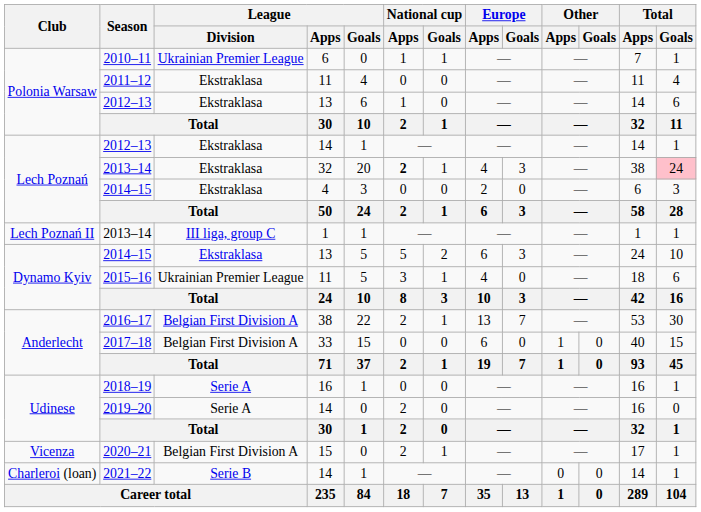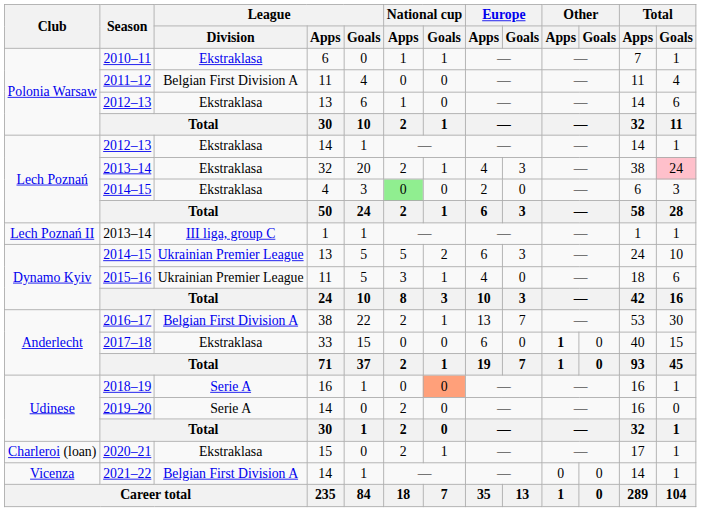 <table class="wikitable" style="text-align: center;">
 <tr>
 <th rowspan="2">Club</th>
 <th rowspan="2">Season</th>
 <th colspan="3">League</th>
 <th colspan="2">National cup</th>
 <th colspan="2"><a href='#'>Europe</a></th>
 <th colspan="2">Other</th>
 <th colspan="2">Total</th>
 </tr>
 <tr>
 <th>Division</th>
 <th>Apps</th>
 <th>Goals</th>
 <th>Apps</th>
 <th>Goals</th>
 <th>Apps</th>
 <th>Goals</th>
 <th>Apps</th>
 <th>Goals</th>
 <th>Apps</th>
 <th>Goals</th>
 </tr>
 <tr>
 <td rowspan="4"><a href='#'>Polonia Warsaw</a></td>
 <td><a href='#'>2010–11</a></td>
-<td><a href='#'>Ukrainian Premier League</a></td>
+<td><a href='#'>Ekstraklasa</a></td>
 <td>6</td>
 <td>0</td>
 <td>1</td>
 <td>1</td>
 <td colspan="2">—</td>
 <td colspan="2">—</td>
 <td>7</td>
 <td>1</td>
 </tr>
 <tr>
 <td><a href='#'>2011–12</a></td>
-<td>Ekstraklasa</td>
+<td>Belgian First Division A</td>
 <td>11</td>
 <td>4</td>
 <td>0</td>
 <td>0</td>
 <td colspan="2">—</td>
 <td colspan="2">—</td>
 <td>11</td>
 <td>4</td>
 </tr>
 <tr>
 <td><a href='#'>2012–13</a></td>
 <td>Ekstraklasa</td>
 <td>13</td>
 <td>6</td>
 <td>1</td>
 <td>0</td>
 <td colspan="2">—</td>
 <td colspan="2">—</td>
 <td>14</td>
 <td>6</td>
 </tr>
 <tr>
 <th colspan="2">Total</th>
 <th>30</th>
 <th>10</th>
 <th>2</th>
 <th>1</th>
 <th colspan="2">—</th>
 <th colspan="2">—</th>
 <th>32</th>
 <th>11</th>
 </tr>
 <tr>
 <td rowspan="4"><a href='#'>Lech Poznań</a></td>
 <td><a href='#'>2012–13</a></td>
 <td>Ekstraklasa</td>
 <td>14</td>
 <td>1</td>
 <td colspan="2">—</td>
 <td colspan="2">—</td>
 <td colspan="2">—</td>
 <td>14</td>
 <td>1</td>
 </tr>
 <tr>
 <td><a href='#'>2013–14</a></td>
 <td>Ekstraklasa</td>
 <td>32</td>
 <td>20</td>
-<td><strong>2</strong></td>
+<td>2</td>
 <td>1</td>
 <td>4</td>
 <td>3</td>
 <td colspan="2">—</td>
 <td>38</td>
 <td style="background: pink;">24</td>
 </tr>
 <tr>
 <td><a href='#'>2014–15</a></td>
 <td>Ekstraklasa</td>
 <td>4</td>
 <td>3</td>
-<td>0</td>
+<td style="background: lightgreen;">0</td>
 <td>0</td>
 <td>2</td>
 <td>0</td>
 <td colspan="2">—</td>
 <td>6</td>
 <td>3</td>
 </tr>
 <tr>
 <th colspan="2">Total</th>
 <th>50</th>
 <th>24</th>
 <th>2</th>
 <th>1</th>
 <th>6</th>
 <th>3</th>
 <th colspan="2">—</th>
 <th>58</th>
 <th>28</th>
 </tr>
 <tr>
 <td><a href='#'>Lech Poznań II</a></td>
 <td>2013–14</td>
 <td><a href='#'>III liga, group C</a></td>
 <td>1</td>
 <td>1</td>
 <td colspan="2">—</td>
 <td colspan="2">—</td>
 <td colspan="2">—</td>
 <td>1</td>
 <td>1</td>
 </tr>
 <tr>
 <td rowspan="3"><a href='#'>Dynamo Kyiv</a></td>
 <td><a href='#'>2014–15</a></td>
-<td><a href='#'>Ekstraklasa</a></td>
+<td><a href='#'>Ukrainian Premier League</a></td>
 <td>13</td>
 <td>5</td>
 <td>5</td>
 <td>2</td>
 <td>6</td>
 <td>3</td>
 <td colspan="2">—</td>
 <td>24</td>
 <td>10</td>
 </tr>
 <tr>
 <td><a href='#'>2015–16</a></td>
 <td>Ukrainian Premier League</td>
 <td>11</td>
 <td>5</td>
 <td>3</td>
 <td>1</td>
 <td>4</td>
 <td>0</td>
 <td colspan="2">—</td>
 <td>18</td>
 <td>6</td>
 </tr>
 <tr>
 <th colspan="2">Total</th>
 <th>24</th>
 <th>10</th>
 <th>8</th>
 <th>3</th>
 <th>10</th>
 <th>3</th>
 <th colspan="2">—</th>
 <th>42</th>
 <th>16</th>
 </tr>
 <tr>
 <td rowspan=3><a href='#'>Anderlecht</a></td>
 <td><a href='#'>2016–17</a></td>
 <td><a href='#'>Belgian First Division A</a></td>
 <td>38</td>
 <td>22</td>
 <td>2</td>
 <td>1</td>
 <td>13</td>
 <td>7</td>
 <td colspan="2">—</td>
 <td>53</td>
 <td>30</td>
 </tr>
 <tr>
 <td><a href='#'>2017–18</a></td>
-<td>Belgian First Division A</td>
+<td>Ekstraklasa</td>
 <td>33</td>
 <td>15</td>
 <td>0</td>
 <td>0</td>
 <td>6</td>
 <td>0</td>
-<td>1</td>
+<td><strong>1</strong></td>
 <td>0</td>
 <td>40</td>
 <td>15</td>
 </tr>
 <tr>
 <th colspan="2">Total</th>
 <th>71</th>
 <th>37</th>
 <th>2</th>
 <th>1</th>
 <th>19</th>
 <th>7</th>
 <th>1</th>
 <th>0</th>
 <th>93</th>
 <th>45</th>
 </tr>
 <tr>
 <td rowspan=3><a href='#'>Udinese</a></td>
 <td><a href='#'>2018–19</a></td>
 <td><a href='#'>Serie A</a></td>
 <td>16</td>
 <td>1</td>
 <td>0</td>
-<td>0</td>
+<td style="background: lightsalmon;">0</td>
 <td colspan="2">—</td>
 <td colspan="2">—</td>
 <td>16</td>
 <td>1</td>
 </tr>
 <tr>
 <td><a href='#'>2019–20</a></td>
 <td>Serie A</td>
 <td>14</td>
 <td>0</td>
 <td>2</td>
 <td>0</td>
 <td colspan="2">—</td>
 <td colspan="2">—</td>
 <td>16</td>
 <td>0</td>
 </tr>
 <tr>
 <th colspan="2">Total</th>
 <th>30</th>
 <th>1</th>
 <th>2</th>
 <th>0</th>
 <th colspan="2">—</th>
 <th colspan="2">—</th>
 <th>32</th>
 <th>1</th>
 </tr>
 <tr>
-<td><a href='#'>Vicenza</a></td>
+<td><a href='#'>Charleroi</a> (loan)</td>
 <td><a href='#'>2020–21</a></td>
-<td>Belgian First Division A</td>
+<td>Ekstraklasa</td>
 <td>15</td>
 <td>0</td>
 <td>2</td>
 <td>1</td>
 <td colspan="2">—</td>
 <td colspan="2">—</td>
 <td>17</td>
 <td>1</td>
 </tr>
 <tr>
-<td><a href='#'>Charleroi</a> (loan)</td>
+<td><a href='#'>Vicenza</a></td>
 <td><a href='#'>2021–22</a></td>
-<td><a href='#'>Serie B</a></td>
+<td><a href='#'>Belgian First Division A</a></td>
 <td>14</td>
 <td>1</td>
 <td colspan="2">—</td>
 <td colspan="2">—</td>
 <td>0</td>
 <td>0</td>
 <td>14</td>
 <td>1</td>
 </tr>
 <tr>
 <th colspan="3">Career total</th>
 <th>235</th>
 <th>84</th>
 <th>18</th>
 <th>7</th>
 <th>35</th>
 <th>13</th>
 <th>1</th>
 <th>0</th>
 <th>289</th>
 <th>104</th>
 </tr>
 </table>
